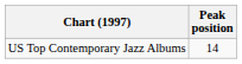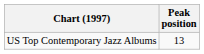 <table class="wikitable">
 <tr>
 <th>Chart (1997)</th>
 <th>Peak<br>position</th>
 </tr>
 <tr>
 <td>US Top Contemporary Jazz Albums</td>
-<td style="text-align:center">14</td>
+<td style="text-align:center">13</td>
 </tr>
 </table>
